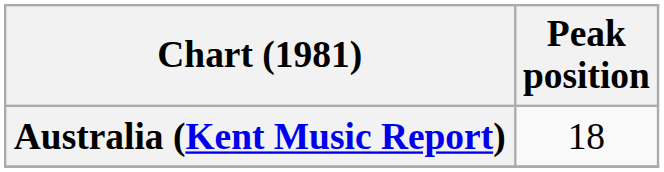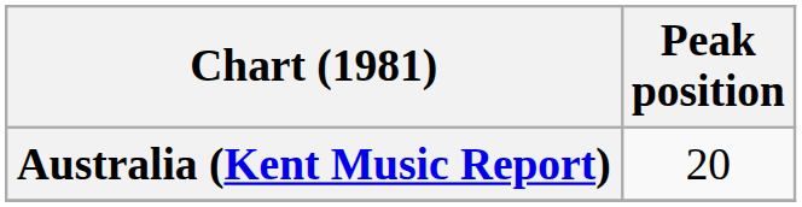 <table class="wikitable sortable plainrowheaders">
 <tr>
 <th scope="col">Chart (1981)</th>
 <th scope="col">Peak<br>position</th>
 </tr>
 <tr>
 <th scope="row">Australia (<a href='#'>Kent Music Report</a>)</th>
-<td style="text-align:center;">18</td>
+<td style="text-align:center;">20</td>
 </tr>
 <tr>
 </tr>
 </table>
